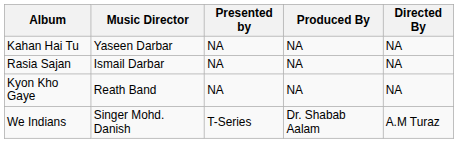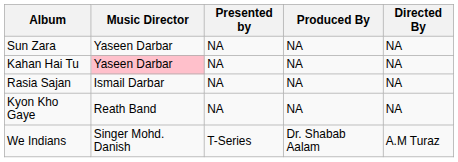 <table class="wikitable">
 <tr>
 <th>Album</th>
 <th>Music Director</th>
 <th>Presented by</th>
 <th>Produced By</th>
 <th>Directed By</th>
 </tr>
 <tr>
+<td>Sun Zara</td>
+<td>Yaseen Darbar</td>
+<td>NA</td>
+<td>NA</td>
+<td>NA</td>
+</tr>
+<tr>
 <td>Kahan Hai Tu</td>
-<td>Yaseen Darbar</td>
+<td style="background: pink;">Yaseen Darbar</td>
 <td>NA</td>
 <td>NA</td>
 <td>NA</td>
 </tr>
 <tr>
 <td>Rasia Sajan</td>
 <td>Ismail Darbar</td>
 <td>NA</td>
 <td>NA</td>
 <td>NA</td>
 </tr>
 <tr>
 <td>Kyon Kho Gaye</td>
 <td>Reath Band</td>
 <td>NA</td>
 <td>NA</td>
 <td>NA</td>
 </tr>
 <tr>
 <td>We Indians</td>
 <td>Singer Mohd. Danish</td>
 <td>T-Series</td>
 <td>Dr. Shabab Aalam</td>
 <td>A.M Turaz</td>
 </tr>
 </table>
